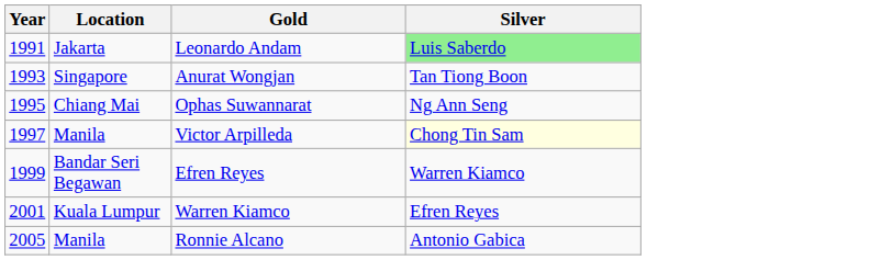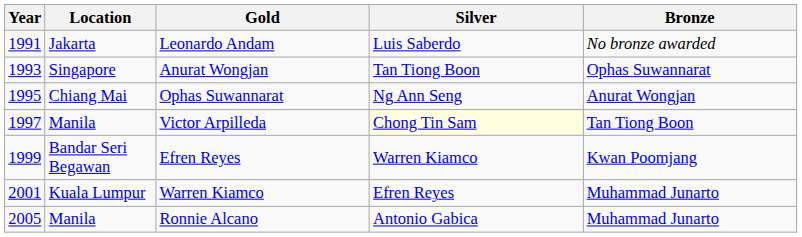 <table class="wikitable">
 <tr>
 <th>Year</th>
 <th width="100">Location</th>
 <th width="200">Gold</th>
 <th width="200">Silver</th>
+<th width="200">Bronze</th>
 </tr>
 <tr>
 <td><a href='#'>1991</a></td>
 <td> <a href='#'>Jakarta</a></td>
 <td> <a href='#'>Leonardo Andam</a></td>
-<td style="background: lightgreen;"> <a href='#'>Luis Saberdo</a></td>
+<td> <a href='#'>Luis Saberdo</a></td>
+<td><em>No bronze awarded</em></td>
 </tr>
 <tr>
 <td><a href='#'>1993</a></td>
 <td> <a href='#'>Singapore</a></td>
 <td> <a href='#'>Anurat Wongjan</a></td>
 <td> <a href='#'>Tan Tiong Boon</a></td>
+<td> <a href='#'>Ophas Suwannarat</a></td>
 </tr>
 <tr>
 <td><a href='#'>1995</a></td>
 <td> <a href='#'>Chiang Mai</a></td>
 <td> <a href='#'>Ophas Suwannarat</a></td>
 <td> <a href='#'>Ng Ann Seng</a></td>
+<td> <a href='#'>Anurat Wongjan</a></td>
 </tr>
 <tr>
 <td><a href='#'>1997</a></td>
 <td> <a href='#'>Manila</a></td>
 <td> <a href='#'>Victor Arpilleda</a></td>
 <td style="background: lightyellow;"> <a href='#'>Chong Tin Sam</a></td>
+<td> <a href='#'>Tan Tiong Boon</a></td>
 </tr>
 <tr>
 <td><a href='#'>1999</a></td>
 <td> <a href='#'>Bandar Seri Begawan</a></td>
 <td> <a href='#'>Efren Reyes</a></td>
 <td> <a href='#'>Warren Kiamco</a></td>
+<td> <a href='#'>Kwan Poomjang</a></td>
 </tr>
 <tr>
 <td><a href='#'>2001</a></td>
 <td> <a href='#'>Kuala Lumpur</a></td>
 <td> <a href='#'>Warren Kiamco</a></td>
 <td> <a href='#'>Efren Reyes</a></td>
+<td> <a href='#'>Muhammad Junarto</a></td>
 </tr>
 <tr>
 <td><a href='#'>2005</a></td>
 <td> <a href='#'>Manila</a></td>
 <td> <a href='#'>Ronnie Alcano</a></td>
 <td> <a href='#'>Antonio Gabica</a></td>
+<td> <a href='#'>Muhammad Junarto</a></td>
 </tr>
 </table>
